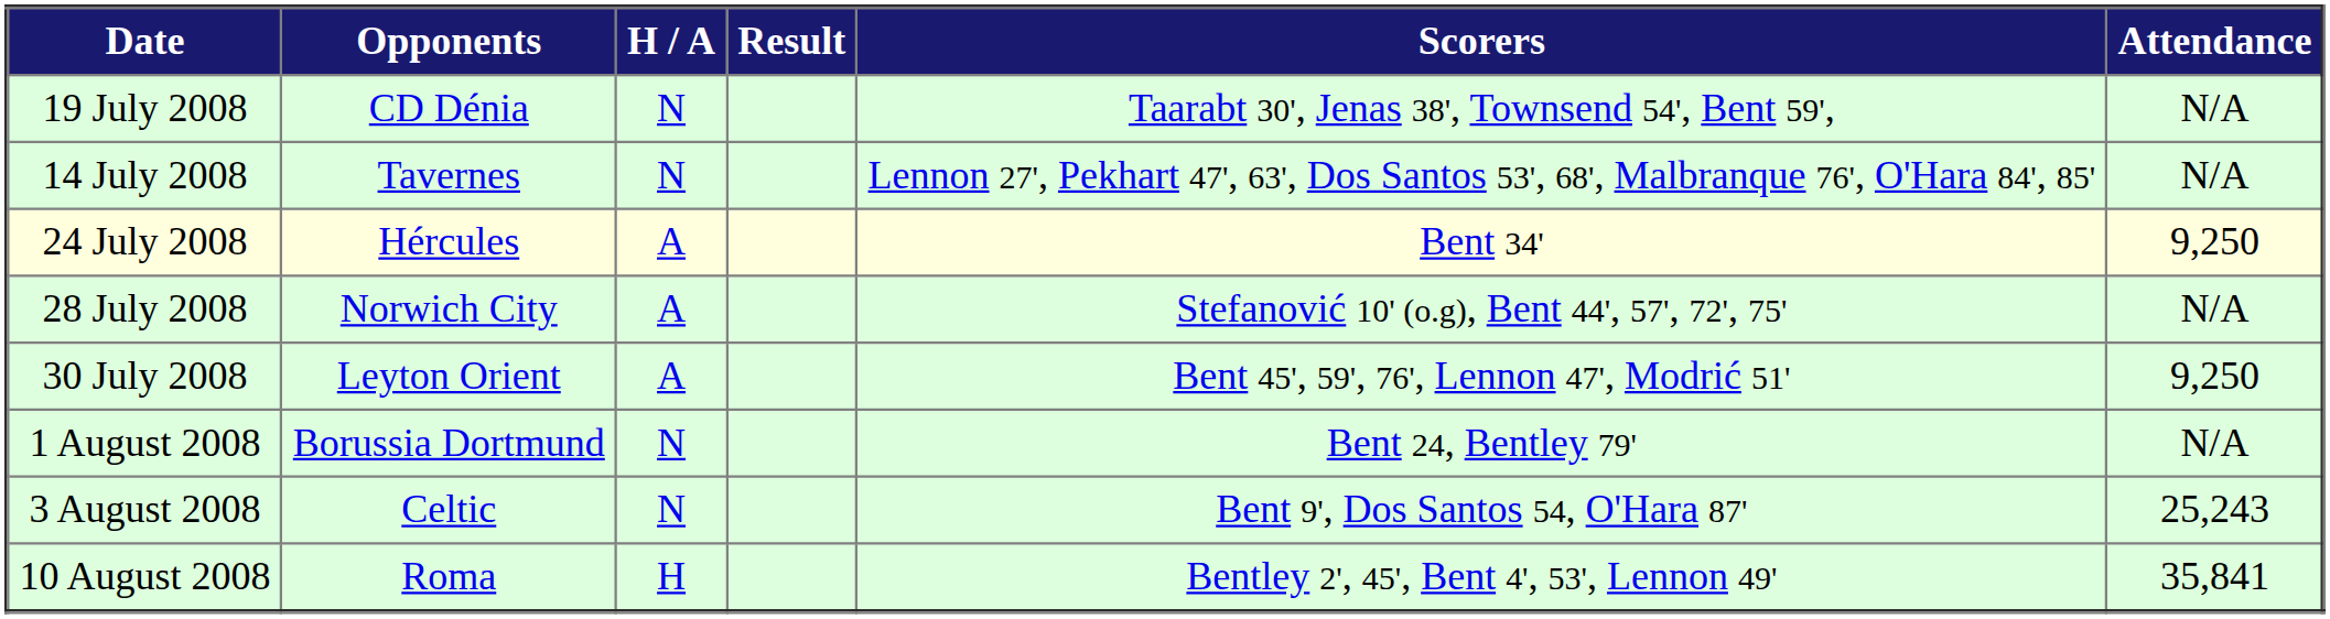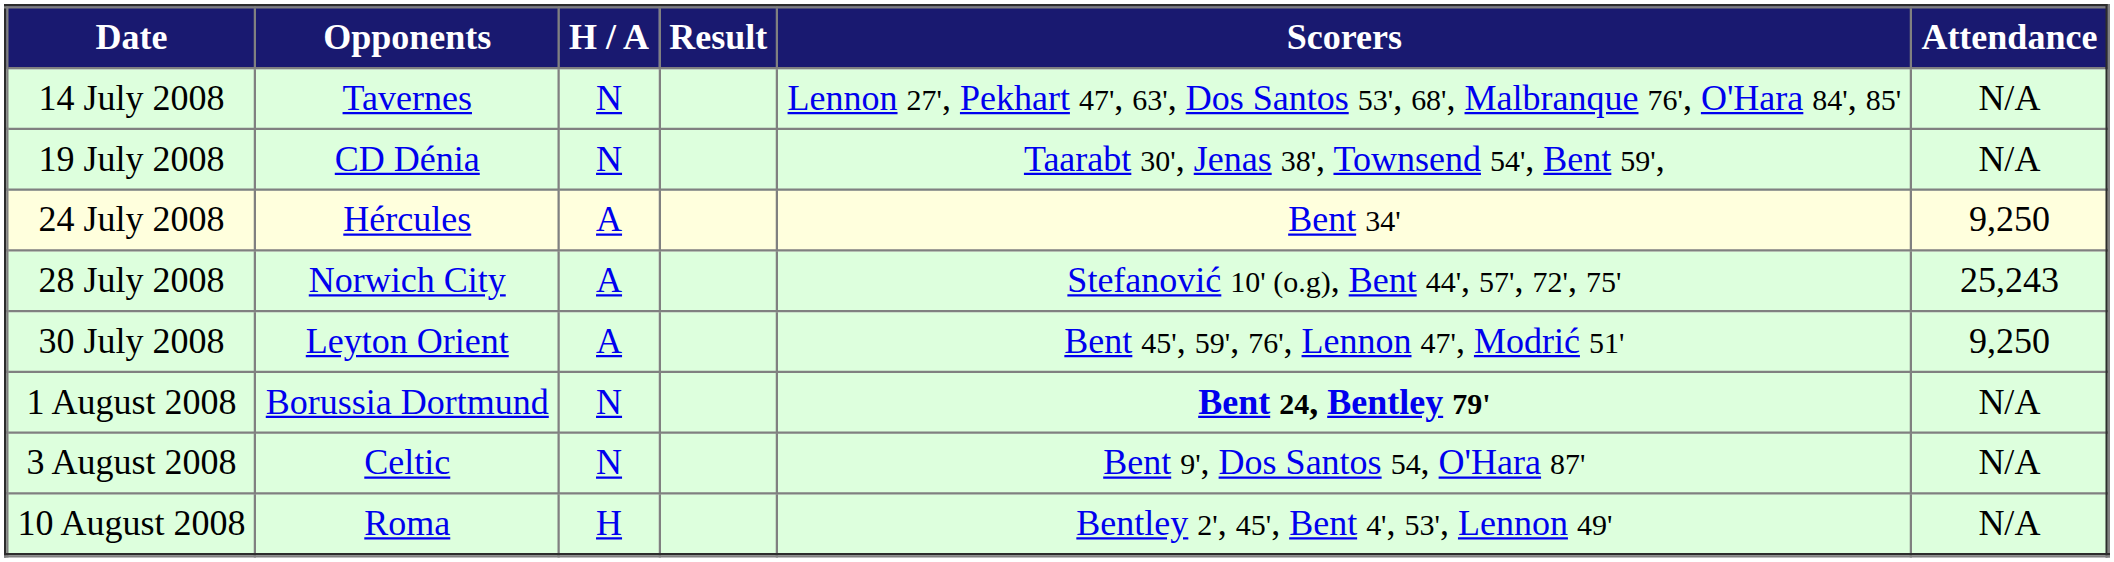 <table border="2" cellpadding="4" style="border-collapse:collapse; text-align:center;">
 <tr style="background:#191970;">
 <th style="color:white">Date</th>
 <th style="color:white">Opponents</th>
 <th style="color:white">H / A</th>
 <th style="color:white">Result</th>
 <th style="color:white">Scorers</th>
 <th style="color:white">Attendance</th>
 </tr>
 <tr bgcolor="#ddffdd">
+<td>14 July 2008</td>
+<td><a href='#'>Tavernes</a></td>
+<td><a href='#'>N</a></td>
+<td></td>
+<td><a href='#'>Lennon</a> <small>27'</small>, <a href='#'>Pekhart</a> <small>47'</small>, <small>63'</small>, <a href='#'>Dos Santos</a> <small>53'</small>, <small>68'</small>, <a href='#'>Malbranque</a> <small>76'</small>, <a href='#'>O'Hara</a> <small>84'</small>, <small>85'</small></td>
+<td>N/A</td>
+</tr>
+<tr bgcolor="#ddffdd">
 <td>19 July 2008</td>
 <td><a href='#'>CD Dénia</a></td>
 <td><a href='#'>N</a></td>
 <td></td>
 <td><a href='#'>Taarabt</a> <small>30'</small>, <a href='#'>Jenas</a> <small>38'</small>, <a href='#'>Townsend</a> <small>54'</small>, <a href='#'>Bent</a> <small>59'</small>,</td>
-<td>N/A</td>
-</tr>
-<tr bgcolor="#ddffdd">
-<td>14 July 2008</td>
-<td><a href='#'>Tavernes</a></td>
-<td><a href='#'>N</a></td>
-<td></td>
-<td><a href='#'>Lennon</a> <small>27'</small>, <a href='#'>Pekhart</a> <small>47'</small>, <small>63'</small>, <a href='#'>Dos Santos</a> <small>53'</small>, <small>68'</small>, <a href='#'>Malbranque</a> <small>76'</small>, <a href='#'>O'Hara</a> <small>84'</small>, <small>85'</small></td>
 <td>N/A</td>
 </tr>
 <tr bgcolor="#ffffdd">
 <td>24 July 2008</td>
 <td><a href='#'>Hércules</a></td>
 <td><a href='#'>A</a></td>
 <td></td>
 <td><a href='#'>Bent</a> <small>34'</small></td>
 <td>9,250</td>
 </tr>
 <tr bgcolor="#ddffdd">
 <td>28 July 2008</td>
 <td><a href='#'>Norwich City</a></td>
 <td><a href='#'>A</a></td>
 <td></td>
 <td><a href='#'>Stefanović</a> <small>10' (o.g)</small>, <a href='#'>Bent</a> <small>44'</small>, <small>57'</small>, <small>72'</small>, <small>75'</small></td>
-<td>N/A</td>
+<td>25,243</td>
 </tr>
 <tr bgcolor="#ddffdd">
 <td>30 July 2008</td>
 <td><a href='#'>Leyton Orient</a></td>
 <td><a href='#'>A</a></td>
 <td></td>
 <td><a href='#'>Bent</a> <small>45'</small>, <small>59'</small>, <small>76'</small>, <a href='#'>Lennon</a> <small>47'</small>, <a href='#'>Modrić</a> <small>51'</small></td>
 <td>9,250</td>
 </tr>
 <tr bgcolor="#ddffdd">
 <td>1 August 2008</td>
 <td><a href='#'>Borussia Dortmund</a></td>
 <td><a href='#'>N</a></td>
 <td></td>
-<td><a href='#'>Bent</a> <small>24</small>, <a href='#'>Bentley</a> <small>79'</small></td>
+<td><strong><a href='#'>Bent</a> <small>24</small>, <a href='#'>Bentley</a> <small>79'</small></strong></td>
 <td>N/A</td>
 </tr>
 <tr bgcolor="ddffdd">
 <td>3 August 2008</td>
 <td><a href='#'>Celtic</a></td>
 <td><a href='#'>N</a></td>
 <td></td>
 <td><a href='#'>Bent</a> <small>9'</small>, <a href='#'>Dos Santos</a> <small>54</small>, <a href='#'>O'Hara</a> <small>87'</small></td>
-<td>25,243</td>
+<td>N/A</td>
 </tr>
 <tr bgcolor="ddffdd">
 <td>10 August 2008</td>
 <td><a href='#'>Roma</a></td>
 <td><a href='#'>H</a></td>
 <td></td>
 <td><a href='#'>Bentley</a> <small>2'</small>, <small>45'</small>, <a href='#'>Bent</a> <small>4'</small>, <small>53'</small>, <a href='#'>Lennon</a> <small>49'</small></td>
-<td>35,841</td>
+<td>N/A</td>
 </tr>
 </table>
